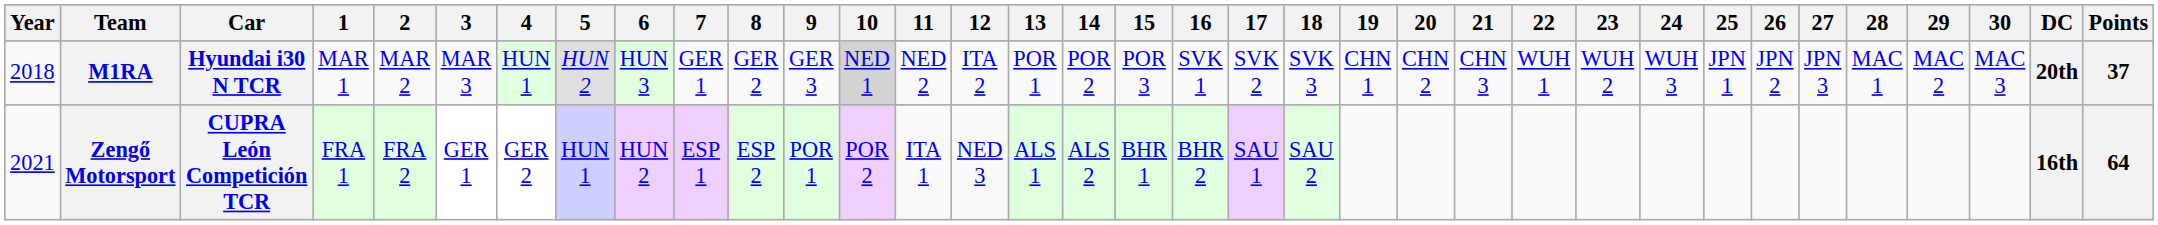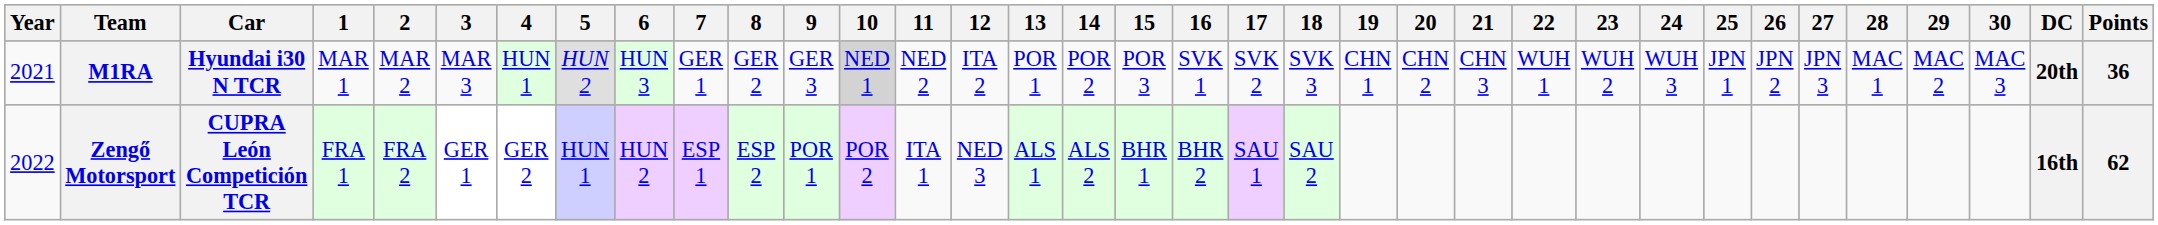 <table class="wikitable" style="text-align:center; font-size:85%">
 <tr>
 <th>Year</th>
 <th>Team</th>
 <th>Car</th>
 <th>1</th>
 <th>2</th>
 <th>3</th>
 <th>4</th>
 <th>5</th>
 <th>6</th>
 <th>7</th>
 <th>8</th>
 <th>9</th>
 <th>10</th>
 <th>11</th>
 <th>12</th>
 <th>13</th>
 <th>14</th>
 <th>15</th>
 <th>16</th>
 <th>17</th>
 <th>18</th>
 <th>19</th>
 <th>20</th>
 <th>21</th>
 <th>22</th>
 <th>23</th>
 <th>24</th>
 <th>25</th>
 <th>26</th>
 <th>27</th>
 <th>28</th>
 <th>29</th>
 <th>30</th>
 <th>DC</th>
 <th>Points</th>
 </tr>
 <tr>
-<td><a href='#'>2018</a></td>
+<td><a href='#'>2021</a></td>
 <th><a href='#'>M1RA</a></th>
 <th><a href='#'>Hyundai i30 N TCR</a></th>
 <td><a href='#'>MAR<br>1</a></td>
 <td><a href='#'>MAR<br>2</a></td>
 <td><a href='#'>MAR<br>3</a></td>
 <td style="background:#DFFFDF;"><a href='#'>HUN<br>1</a><br></td>
 <td style="background:#DFDFDF;"><em><a href='#'>HUN<br>2</a></em><br></td>
 <td style="background:#DFFFDF;"><a href='#'>HUN<br>3</a><br></td>
 <td><a href='#'>GER<br>1</a></td>
 <td><a href='#'>GER<br>2</a></td>
 <td><a href='#'>GER<br>3</a></td>
 <td style="background: lightgrey;"><a href='#'>NED<br>1</a></td>
 <td><a href='#'>NED<br>2</a></td>
 <td><a href='#'>ITA<br>2</a></td>
 <td><a href='#'>POR<br>1</a></td>
 <td><a href='#'>POR<br>2</a></td>
 <td><a href='#'>POR<br>3</a></td>
 <td><a href='#'>SVK<br>1</a></td>
 <td><a href='#'>SVK<br>2</a></td>
 <td><a href='#'>SVK<br>3</a></td>
 <td><a href='#'>CHN<br>1</a></td>
 <td><a href='#'>CHN<br>2</a></td>
 <td><a href='#'>CHN<br>3</a></td>
 <td><a href='#'>WUH<br>1</a></td>
 <td><a href='#'>WUH<br>2</a></td>
 <td><a href='#'>WUH<br>3</a></td>
 <td><a href='#'>JPN<br>1</a></td>
 <td><a href='#'>JPN<br>2</a></td>
 <td><a href='#'>JPN<br>3</a></td>
 <td><a href='#'>MAC<br>1</a></td>
 <td><a href='#'>MAC<br>2</a></td>
 <td><a href='#'>MAC<br>3</a></td>
 <th>20th</th>
-<th>37</th>
+<th>36</th>
 </tr>
 <tr>
-<td><a href='#'>2021</a></td>
+<td><a href='#'>2022</a></td>
 <th><a href='#'>Zengő Motorsport</a></th>
 <th><a href='#'>CUPRA León Competición TCR</a></th>
 <td style="background:#DFFFDF;"><a href='#'>FRA<br>1</a><br></td>
 <td style="background:#DFFFDF;"><a href='#'>FRA<br>2</a><br></td>
 <td style="background:#FFFFFF;"><a href='#'>GER<br>1</a><br></td>
 <td style="background:#FFFFFF;"><a href='#'>GER<br>2</a><br></td>
 <td style="background:#CFCFFF;"><a href='#'>HUN<br>1</a><br></td>
 <td style="background:#EFCFFF;"><a href='#'>HUN<br>2</a><br></td>
 <td style="background:#EFCFFF;"><a href='#'>ESP<br>1</a><br></td>
 <td style="background:#DFFFDF;"><a href='#'>ESP<br>2</a><br></td>
 <td style="background:#DFFFDF;"><a href='#'>POR<br>1</a><br></td>
 <td style="background:#EFCFFF;"><a href='#'>POR<br>2</a><br></td>
 <td><a href='#'>ITA<br>1</a></td>
 <td><a href='#'>NED<br>3</a></td>
 <td style="background:#DFFFDF;"><a href='#'>ALS<br>1</a><br></td>
 <td style="background:#DFFFDF;"><a href='#'>ALS<br>2</a><br></td>
 <td style="background:#DFFFDF;"><a href='#'>BHR<br>1</a><br></td>
 <td style="background:#DFFFDF;"><a href='#'>BHR<br>2</a><br></td>
 <td style="background:#EFCFFF;"><a href='#'>SAU<br>1</a><br></td>
 <td style="background:#DFFFDF;"><a href='#'>SAU<br>2</a><br></td>
 <td></td>
 <td></td>
 <td></td>
 <td></td>
 <td></td>
 <td></td>
 <td></td>
 <td></td>
 <td></td>
 <td></td>
 <td></td>
 <td></td>
 <th>16th</th>
-<th>64</th>
+<th>62</th>
 </tr>
 </table>
